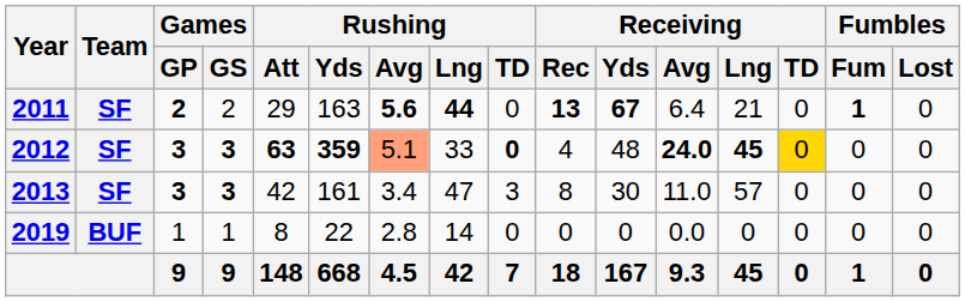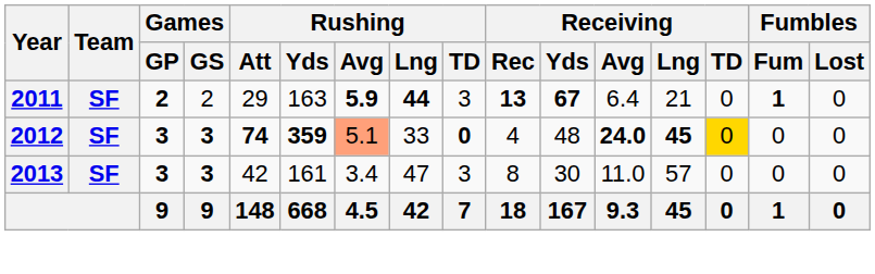 <table class="wikitable" style="text-align:center;">
 <tr>
 <th rowspan="2">Year</th>
 <th rowspan="2">Team</th>
 <th colspan="2">Games</th>
 <th colspan="5">Rushing</th>
 <th colspan="5">Receiving</th>
 <th colspan="2">Fumbles</th>
 </tr>
 <tr>
 <th>GP</th>
 <th>GS</th>
 <th>Att</th>
 <th>Yds</th>
 <th>Avg</th>
 <th>Lng</th>
 <th>TD</th>
 <th>Rec</th>
 <th>Yds</th>
 <th>Avg</th>
 <th>Lng</th>
 <th>TD</th>
 <th>Fum</th>
 <th>Lost</th>
 </tr>
 <tr>
 <th><a href='#'>2011</a></th>
 <th><a href='#'>SF</a></th>
 <td><strong>2</strong></td>
 <td>2</td>
 <td>29</td>
 <td>163</td>
-<td><strong>5.6</strong></td>
+<td><strong>5.9</strong></td>
 <td><strong>44</strong></td>
-<td>0</td>
+<td>3</td>
 <td><strong>13</strong></td>
 <td><strong>67</strong></td>
 <td>6.4</td>
 <td>21</td>
 <td>0</td>
 <td><strong>1</strong></td>
 <td>0</td>
 </tr>
 <tr>
 <th><a href='#'>2012</a></th>
 <th><a href='#'>SF</a></th>
 <td><strong>3</strong></td>
 <td><strong>3</strong></td>
-<td><strong>63</strong></td>
+<td><strong>74</strong></td>
 <td><strong>359</strong></td>
 <td style="background: lightsalmon;">5.1</td>
 <td>33</td>
 <td><strong>0</strong></td>
 <td>4</td>
 <td>48</td>
 <td><strong>24.0</strong></td>
 <td><strong>45</strong></td>
 <td style="background: gold;">0</td>
 <td>0</td>
 <td>0</td>
 </tr>
 <tr>
 <th><a href='#'>2013</a></th>
 <th><a href='#'>SF</a></th>
 <td><strong>3</strong></td>
 <td><strong>3</strong></td>
 <td>42</td>
 <td>161</td>
 <td>3.4</td>
 <td>47</td>
 <td>3</td>
 <td>8</td>
 <td>30</td>
 <td>11.0</td>
 <td>57</td>
 <td>0</td>
 <td>0</td>
 <td>0</td>
 </tr>
 <tr>
-<th><a href='#'>2019</a></th>
-<th><a href='#'>BUF</a></th>
-<td>1</td>
-<td>1</td>
-<td>8</td>
-<td>22</td>
-<td>2.8</td>
-<td>14</td>
-<td>0</td>
-<td>0</td>
-<td>0</td>
-<td>0.0</td>
-<td>0</td>
-<td>0</td>
-<td>0</td>
-<td>0</td>
-</tr>
-<tr>
 <th colspan="2"></th>
 <th>9</th>
 <th>9</th>
 <th>148</th>
 <th>668</th>
 <th>4.5</th>
 <th>42</th>
 <th>7</th>
 <th>18</th>
 <th>167</th>
 <th>9.3</th>
 <th>45</th>
 <th>0</th>
 <th>1</th>
 <th>0</th>
 </tr>
 </table>
